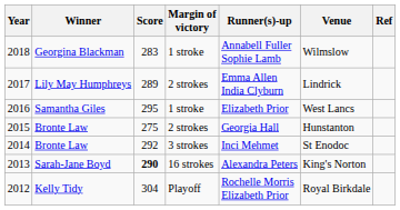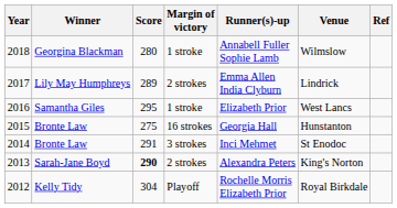 <table class=wikitable style="font-size:95%">
 <tr>
 <th>Year</th>
 <th>Winner</th>
 <th>Score</th>
 <th>Margin of<br>victory</th>
 <th>Runner(s)-up</th>
 <th>Venue</th>
 <th>Ref</th>
 </tr>
 <tr>
 <td>2018</td>
 <td><a href='#'>Georgina Blackman</a></td>
-<td align=center>283</td>
+<td align=center>280</td>
 <td>1 stroke</td>
 <td><a href='#'>Annabell Fuller</a><br><a href='#'>Sophie Lamb</a></td>
 <td>Wilmslow</td>
 <td></td>
 </tr>
 <tr>
 <td>2017</td>
 <td><a href='#'>Lily May Humphreys</a></td>
 <td align=center>289</td>
 <td>2 strokes</td>
 <td><a href='#'>Emma Allen</a><br><a href='#'>India Clyburn</a></td>
 <td>Lindrick</td>
 <td></td>
 </tr>
 <tr>
 <td>2016</td>
 <td><a href='#'>Samantha Giles</a></td>
 <td align=center>295</td>
 <td>1 stroke</td>
 <td><a href='#'>Elizabeth Prior</a></td>
 <td>West Lancs</td>
 <td></td>
 </tr>
 <tr>
 <td>2015</td>
 <td><a href='#'>Bronte Law</a></td>
 <td align=center>275</td>
-<td>2 strokes</td>
+<td>16 strokes</td>
 <td><a href='#'>Georgia Hall</a></td>
 <td>Hunstanton</td>
 <td></td>
 </tr>
 <tr>
 <td>2014</td>
 <td><a href='#'>Bronte Law</a></td>
-<td align=center>292</td>
+<td align=center>291</td>
 <td>3 strokes</td>
 <td><a href='#'>Inci Mehmet</a></td>
 <td>St Enodoc</td>
 <td></td>
 </tr>
 <tr>
 <td>2013</td>
 <td><a href='#'>Sarah-Jane Boyd</a></td>
 <td align=center><strong>290</strong></td>
-<td>16 strokes</td>
+<td>2 strokes</td>
 <td><a href='#'>Alexandra Peters</a></td>
 <td>King's Norton</td>
 <td></td>
 </tr>
 <tr>
 <td>2012</td>
 <td><a href='#'>Kelly Tidy</a></td>
 <td align=center>304</td>
 <td>Playoff</td>
 <td><a href='#'>Rochelle Morris</a><br><a href='#'>Elizabeth Prior</a></td>
 <td>Royal Birkdale</td>
 <td></td>
 </tr>
 </table>
